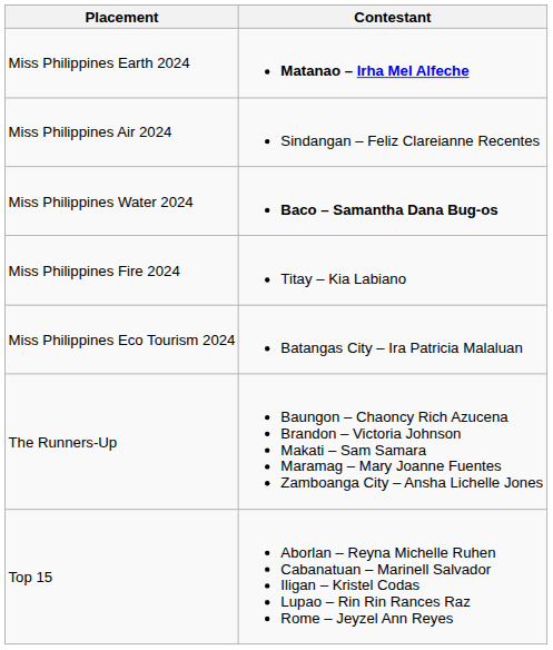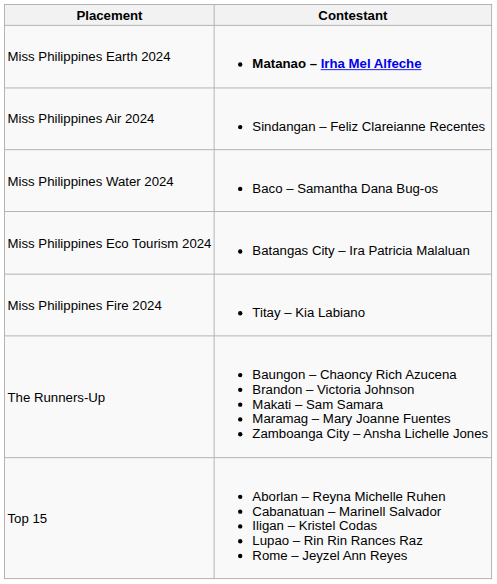 <table class="wikitable sortable" style="font-size: 95%;">
 <tr>
 <th>Placement</th>
 <th>Contestant</th>
 </tr>
 <tr>
 <td>Miss Philippines Earth 2024</td>
 <td><strong><br><ul><li>Matanao – <a href='#'>Irha Mel Alfeche</a></li></ul></strong></td>
 </tr>
 <tr>
 <td>Miss Philippines Air 2024</td>
 <td><br><ul><li>Sindangan – Feliz Clareianne Recentes</li></ul></td>
 </tr>
 <tr>
 <td>Miss Philippines Water 2024</td>
-<td><strong><br><ul><li>Baco – Samantha Dana Bug-os</li></ul></strong></td>
+<td><br><ul><li>Baco – Samantha Dana Bug-os</li></ul></td>
+</tr>
+<tr>
+<td>Miss Philippines Eco Tourism 2024</td>
+<td><br><ul><li>Batangas City – Ira Patricia Malaluan</li></ul></td>
 </tr>
 <tr>
 <td>Miss Philippines Fire 2024</td>
 <td><br><ul><li>Titay – Kia Labiano</li></ul></td>
-</tr>
-<tr>
-<td>Miss Philippines Eco Tourism 2024</td>
-<td><br><ul><li>Batangas City – Ira Patricia Malaluan</li></ul></td>
 </tr>
 <tr>
 <td>The Runners-Up</td>
 <td><br><ul><li>Baungon – Chaoncy Rich Azucena</li><li>Brandon – Victoria Johnson</li><li>Makati – Sam Samara</li><li>Maramag – Mary Joanne Fuentes</li><li>Zamboanga City – Ansha Lichelle Jones</li></ul></td>
 </tr>
 <tr>
 <td>Top 15</td>
 <td><br><ul><li>Aborlan – Reyna Michelle Ruhen</li><li>Cabanatuan – Marinell Salvador</li><li>Iligan – Kristel Codas</li><li>Lupao – Rin Rin Rances Raz</li><li>Rome – Jeyzel Ann Reyes</li></ul></td>
 </tr>
 </table>
